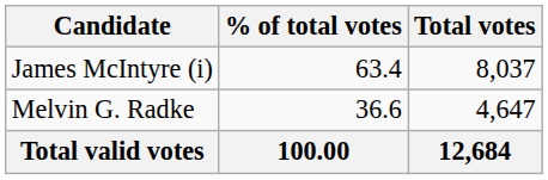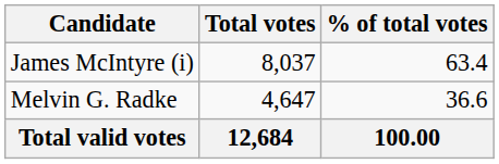 <table class="wikitable">
 <tr bgcolor="#EEEEEE">
 <th align="left">Candidate</th>
+<th align="right">Total votes</th>
 <th align="right">% of total votes</th>
-<th align="right">Total votes</th>
 </tr>
 <tr>
 <td align="left">James McIntyre (i)</td>
+<td align="right">8,037</td>
 <td align="right">63.4</td>
-<td align="right">8,037</td>
 </tr>
 <tr>
 <td align="left">Melvin G. Radke</td>
+<td align="right">4,647</td>
 <td align="right">36.6</td>
-<td align="right">4,647</td>
 </tr>
 <tr bgcolor="#EEEEEE">
 <th align="left">Total valid votes</th>
+<th align="right"><strong>12,684</strong></th>
 <th align="right"><strong>100.00</strong></th>
-<th align="right"><strong>12,684</strong></th>
 </tr>
 </table>
